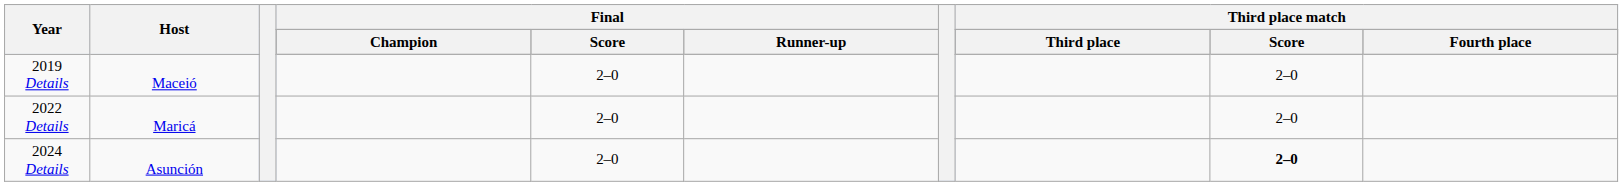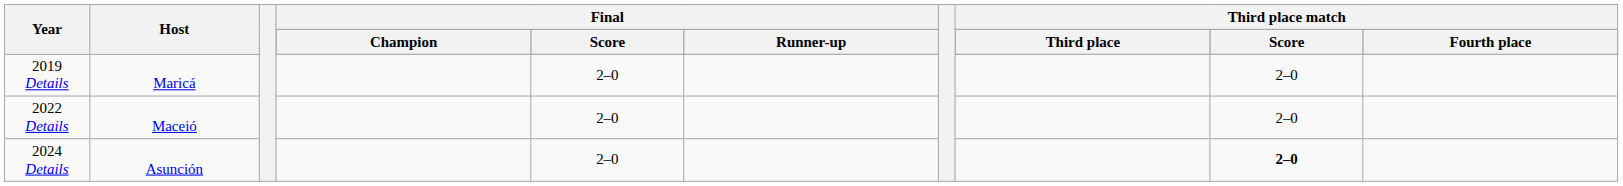 <table class="wikitable" style="font-size:90%; width: 98%; text-align: center;">
 <tr bgcolor=#C1D8FF>
 <th rowspan=2 width=5%>Year</th>
 <th rowspan=2 width=10%>Host</th>
 <th width=1% rowspan=5 bgcolor=ffffff></th>
 <th colspan=3>Final</th>
 <th width=1% rowspan=5 bgcolor=ffffff></th>
 <th colspan=3>Third place match</th>
 </tr>
 <tr bgcolor=FEF>
 <th width=15%>Champion</th>
 <th width=9%>Score</th>
 <th width=15%>Runner-up</th>
 <th width=15%>Third place</th>
 <th width=9%>Score</th>
 <th width=15%>Fourth place</th>
 </tr>
 <tr>
 <td>2019<br><em><a href='#'>Details</a></em></td>
-<td><br><a href='#'>Maceió</a></td>
+<td><br><a href='#'>Maricá</a></td>
 <td><strong></strong></td>
 <td>2–0</td>
 <td></td>
 <td></td>
 <td>2–0</td>
 <td></td>
 </tr>
 <tr>
 <td>2022<br><em><a href='#'>Details</a></em></td>
-<td><br><a href='#'>Maricá</a></td>
+<td><br><a href='#'>Maceió</a></td>
 <td><strong></strong></td>
 <td>2–0</td>
 <td></td>
 <td></td>
 <td>2–0</td>
 <td></td>
 </tr>
 <tr>
 <td>2024<br><em><a href='#'>Details</a></em></td>
 <td><br><a href='#'>Asunción</a></td>
 <td><strong></strong></td>
 <td>2–0</td>
 <td></td>
 <td></td>
 <td><strong>2–0</strong></td>
 <td></td>
 </tr>
 </table>
